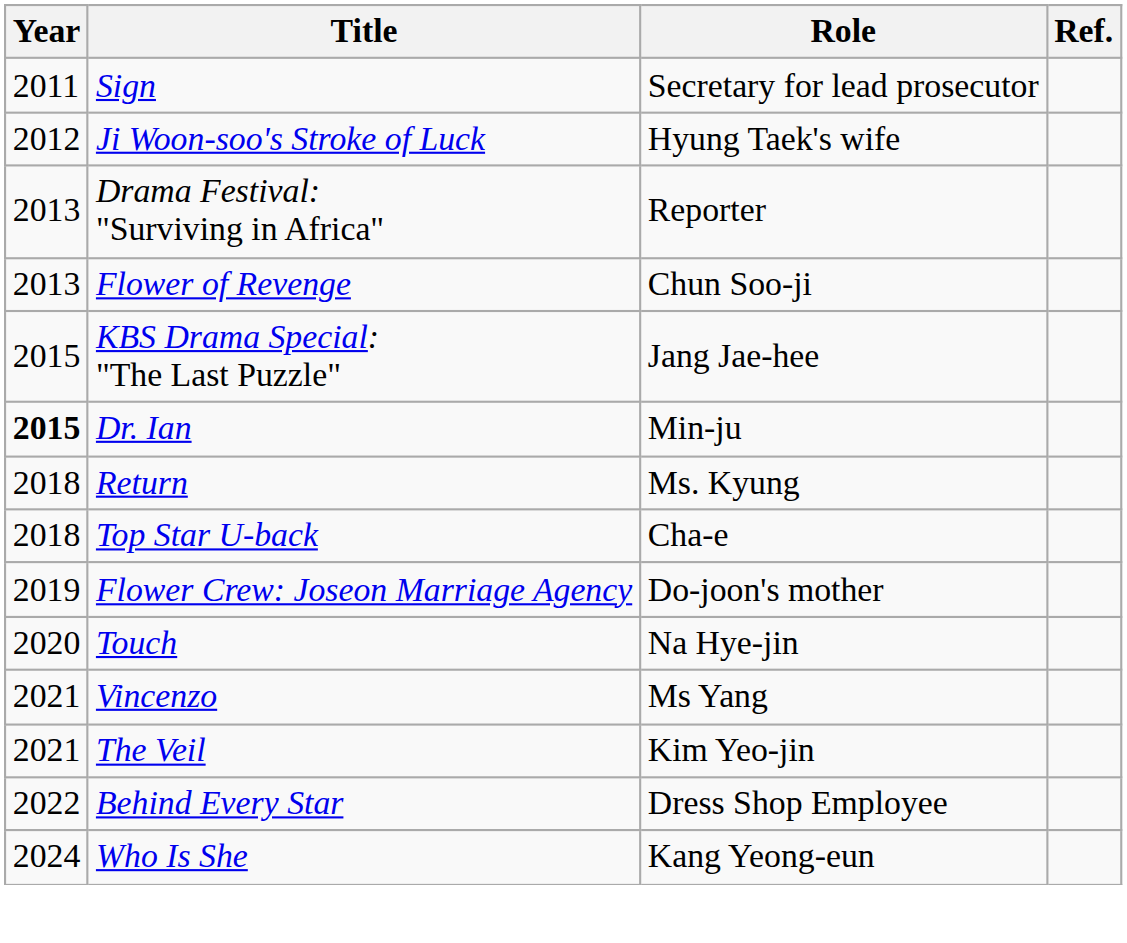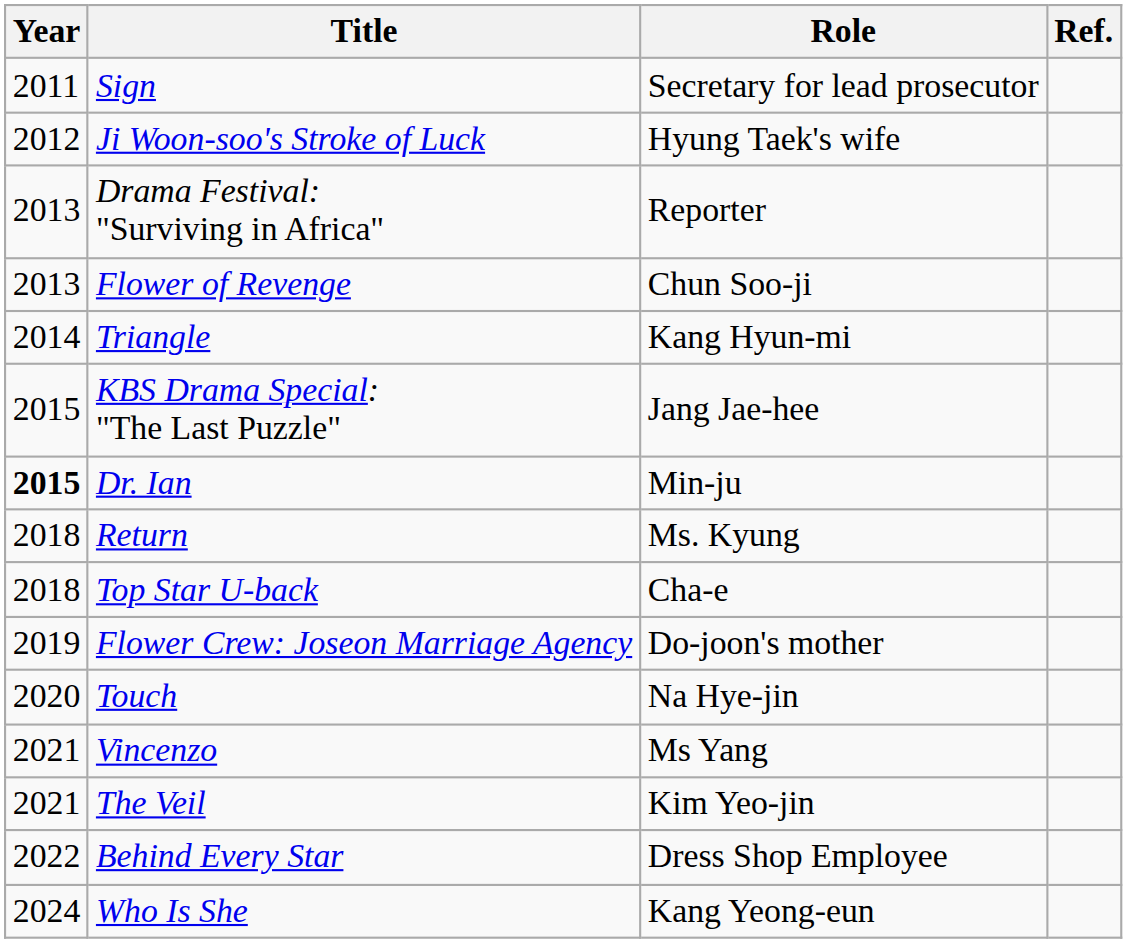 <table class="wikitable">
 <tr>
 <th>Year</th>
 <th>Title</th>
 <th>Role</th>
 <th>Ref.</th>
 </tr>
 <tr>
 <td>2011</td>
 <td><em><a href='#'>Sign</a></em></td>
 <td>Secretary for lead prosecutor</td>
 <td></td>
 </tr>
 <tr>
 <td>2012</td>
 <td><em><a href='#'>Ji Woon-soo's Stroke of Luck</a></em></td>
 <td>Hyung Taek's wife</td>
 <td></td>
 </tr>
 <tr>
 <td>2013</td>
 <td><em>Drama Festival:</em><br>"Surviving in Africa"</td>
 <td>Reporter</td>
 <td></td>
 </tr>
 <tr>
 <td>2013</td>
 <td><em><a href='#'>Flower of Revenge</a></em></td>
 <td>Chun Soo-ji</td>
+<td></td>
+</tr>
+<tr>
+<td>2014</td>
+<td><em><a href='#'>Triangle</a></em></td>
+<td>Kang Hyun-mi</td>
 <td></td>
 </tr>
 <tr>
 <td>2015</td>
 <td><em><a href='#'>KBS Drama Special</a>:</em><br>"The Last Puzzle"</td>
 <td>Jang Jae-hee</td>
 <td></td>
 </tr>
 <tr>
 <td><strong>2015</strong></td>
 <td><em><a href='#'>Dr. Ian</a></em></td>
 <td>Min-ju</td>
 <td></td>
 </tr>
 <tr>
 <td>2018</td>
 <td><em><a href='#'>Return</a></em></td>
 <td>Ms. Kyung</td>
 <td></td>
 </tr>
 <tr>
 <td>2018</td>
 <td><em><a href='#'>Top Star U-back</a></em></td>
 <td>Cha-e</td>
 <td></td>
 </tr>
 <tr>
 <td>2019</td>
 <td><em><a href='#'>Flower Crew: Joseon Marriage Agency</a></em></td>
 <td>Do-joon's mother</td>
 <td></td>
 </tr>
 <tr>
 <td>2020</td>
 <td><em><a href='#'>Touch</a></em></td>
 <td>Na Hye-jin</td>
 <td></td>
 </tr>
 <tr>
 <td>2021</td>
 <td><em><a href='#'>Vincenzo</a></em></td>
 <td>Ms Yang</td>
 <td></td>
 </tr>
 <tr>
 <td>2021</td>
 <td><em><a href='#'>The Veil</a></em></td>
 <td>Kim Yeo-jin</td>
 <td></td>
 </tr>
 <tr>
 <td>2022</td>
 <td><em><a href='#'>Behind Every Star</a></em></td>
 <td>Dress Shop Employee</td>
 <td></td>
 </tr>
 <tr>
 <td>2024</td>
 <td><em><a href='#'>Who Is She</a></em></td>
 <td>Kang Yeong-eun</td>
 <td></td>
 </tr>
 </table>
